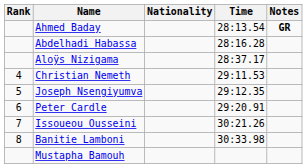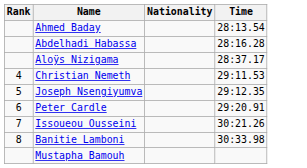 <table class="wikitable sortable" style="text-align:center;font-size:95%">
 <tr>
 <th>Rank</th>
 <th>Name</th>
 <th>Nationality</th>
 <th>Time</th>
-<th>Notes</th>
 </tr>
 <tr>
 <td></td>
 <td align=left><a href='#'>Ahmed Baday</a></td>
 <td align=left></td>
 <td>28:13.54</td>
-<td><strong>GR</strong></td>
 </tr>
 <tr>
 <td></td>
 <td align=left><a href='#'>Abdelhadi Habassa</a></td>
 <td align=left></td>
 <td>28:16.28</td>
-<td></td>
 </tr>
 <tr>
 <td></td>
 <td align=left><a href='#'>Aloÿs Nizigama</a></td>
 <td align=left></td>
 <td>28:37.17</td>
-<td></td>
 </tr>
 <tr>
 <td>4</td>
 <td align=left><a href='#'>Christian Nemeth</a></td>
 <td align=left></td>
 <td>29:11.53</td>
-<td></td>
 </tr>
 <tr>
 <td>5</td>
 <td align=left><a href='#'>Joseph Nsengiyumva</a></td>
 <td align=left></td>
 <td>29:12.35</td>
-<td></td>
 </tr>
 <tr>
 <td>6</td>
 <td align=left><a href='#'>Peter Cardle</a></td>
 <td align=left></td>
 <td>29:20.91</td>
-<td></td>
 </tr>
 <tr>
 <td>7</td>
 <td align=left><a href='#'>Issoueou Ousseini</a></td>
 <td align=left></td>
 <td>30:21.26</td>
-<td></td>
 </tr>
 <tr>
 <td>8</td>
 <td align=left><a href='#'>Banitie Lamboni</a></td>
 <td align=left></td>
 <td>30:33.98</td>
-<td></td>
 </tr>
 <tr>
 <td></td>
 <td align=left><a href='#'>Mustapha Bamouh</a></td>
 <td align=left></td>
 <td></td>
-<td></td>
 </tr>
 </table>
